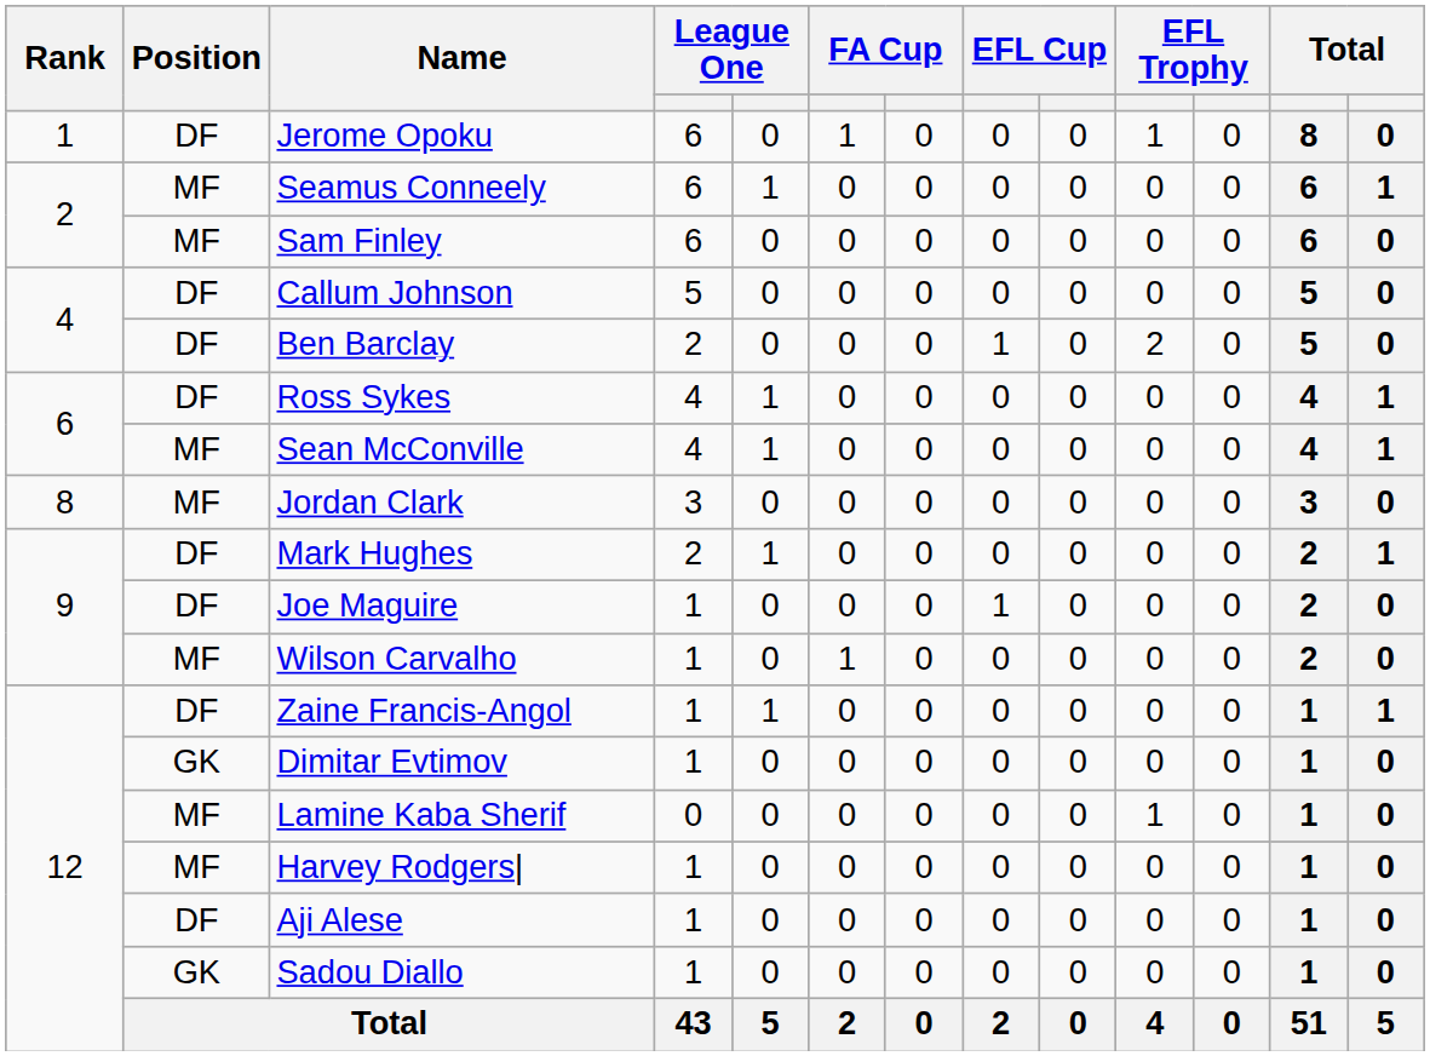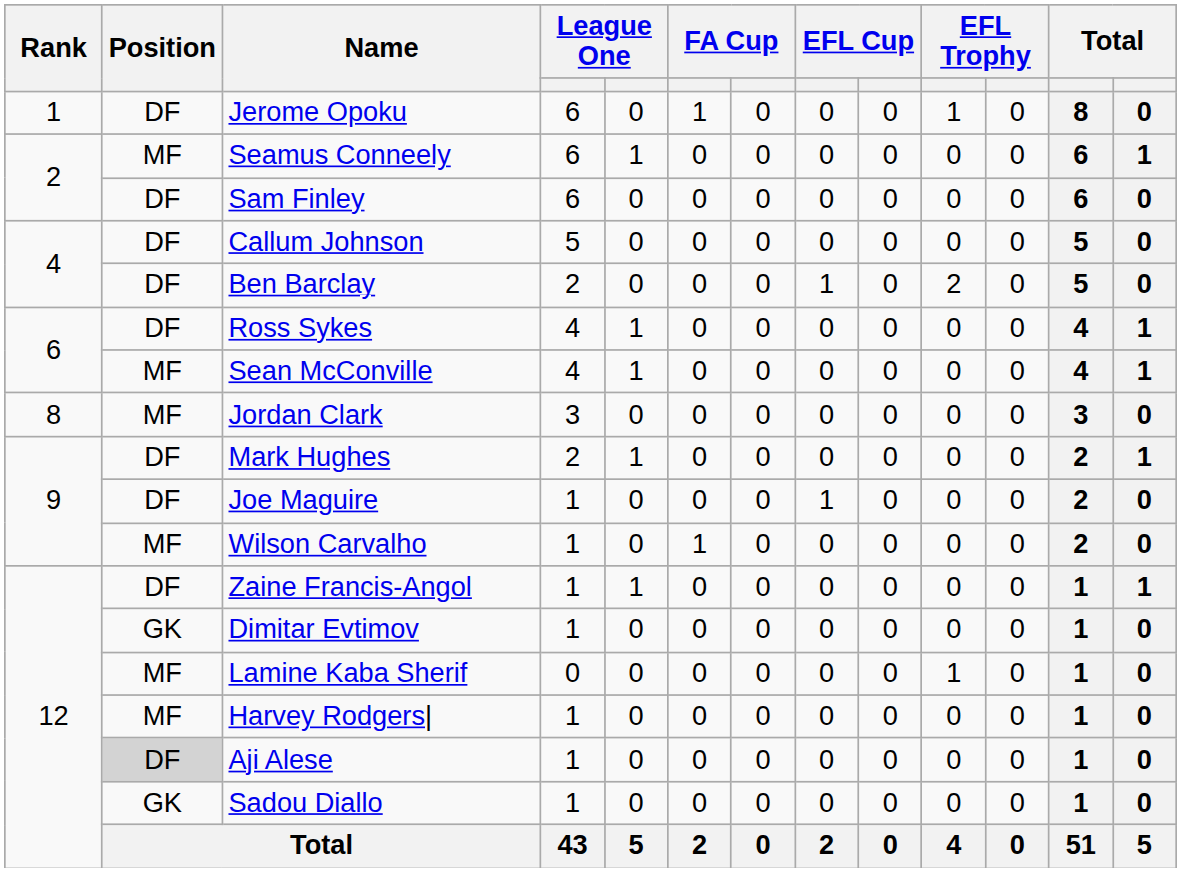 <table class="wikitable" style="text-align: center;">
 <tr>
 <th rowspan="2" style="width:50px;">Rank</th>
 <th rowspan="2" style="width:50px;">Position</th>
 <th rowspan="2" style="width:180px;">Name</th>
 <th colspan="2"><a href='#'>League One</a></th>
 <th colspan="2"><a href='#'>FA Cup</a></th>
 <th colspan="2"><a href='#'>EFL Cup</a></th>
 <th colspan="2"><a href='#'>EFL Trophy</a></th>
 <th colspan="2">Total</th>
 </tr>
 <tr>
 <th style="width:30px;"></th>
 <th style="width:30px;"></th>
 <th style="width:30px;"></th>
 <th style="width:30px;"></th>
 <th style="width:30px;"></th>
 <th style="width:30px;"></th>
 <th style="width:30px;"></th>
 <th style="width:30px;"></th>
 <th style="width:30px;"></th>
 <th style="width:30px;"></th>
 </tr>
 <tr>
 <td rowspan="1">1</td>
 <td>DF</td>
 <td align=left> <a href='#'>Jerome Opoku</a><br></td>
 <td>6</td>
 <td>0<br></td>
 <td>1</td>
 <td>0<br></td>
 <td>0</td>
 <td>0<br></td>
 <td>1</td>
 <td>0<br></td>
 <th>8</th>
 <th>0</th>
 </tr>
 <tr>
 <td rowspan="2">2</td>
 <td>MF</td>
 <td align=left> <a href='#'>Seamus Conneely</a><br></td>
 <td>6</td>
 <td>1<br></td>
 <td>0</td>
 <td>0<br></td>
 <td>0</td>
 <td>0<br></td>
 <td>0</td>
 <td>0<br></td>
 <th>6</th>
 <th>1</th>
 </tr>
 <tr>
-<td>MF</td>
+<td>DF</td>
 <td align=left> <a href='#'>Sam Finley</a><br></td>
 <td>6</td>
 <td>0<br></td>
 <td>0</td>
 <td>0<br></td>
 <td>0</td>
 <td>0<br></td>
 <td>0</td>
 <td>0<br></td>
 <th>6</th>
 <th>0</th>
 </tr>
 <tr>
 <td rowspan="2">4</td>
 <td>DF</td>
 <td align=left> <a href='#'>Callum Johnson</a><br></td>
 <td>5</td>
 <td>0<br></td>
 <td>0</td>
 <td>0<br></td>
 <td>0</td>
 <td>0<br></td>
 <td>0</td>
 <td>0<br></td>
 <th>5</th>
 <th>0</th>
 </tr>
 <tr>
 <td>DF</td>
 <td align=left> <a href='#'>Ben Barclay</a><br></td>
 <td>2</td>
 <td>0<br></td>
 <td>0</td>
 <td>0<br></td>
 <td>1</td>
 <td>0<br></td>
 <td>2</td>
 <td>0<br></td>
 <th>5</th>
 <th>0</th>
 </tr>
 <tr>
 <td rowspan="2">6</td>
 <td>DF</td>
 <td align=left> <a href='#'>Ross Sykes</a><br></td>
 <td>4</td>
 <td>1<br></td>
 <td>0</td>
 <td>0<br></td>
 <td>0</td>
 <td>0<br></td>
 <td>0</td>
 <td>0<br></td>
 <th>4</th>
 <th>1</th>
 </tr>
 <tr>
 <td>MF</td>
 <td align=left> <a href='#'>Sean McConville</a><br></td>
 <td>4</td>
 <td>1<br></td>
 <td>0</td>
 <td>0<br></td>
 <td>0</td>
 <td>0<br></td>
 <td>0</td>
 <td>0<br></td>
 <th>4</th>
 <th>1</th>
 </tr>
 <tr>
 <td rowspan="1">8</td>
 <td>MF</td>
 <td align=left> <a href='#'>Jordan Clark</a><br></td>
 <td>3</td>
 <td>0<br></td>
 <td>0</td>
 <td>0<br></td>
 <td>0</td>
 <td>0<br></td>
 <td>0</td>
 <td>0<br></td>
 <th>3</th>
 <th>0</th>
 </tr>
 <tr>
 <td rowspan="3">9</td>
 <td>DF</td>
 <td align=left> <a href='#'>Mark Hughes</a><br></td>
 <td>2</td>
 <td>1<br></td>
 <td>0</td>
 <td>0<br></td>
 <td>0</td>
 <td>0<br></td>
 <td>0</td>
 <td>0<br></td>
 <th>2</th>
 <th>1</th>
 </tr>
 <tr>
 <td>DF</td>
 <td align=left> <a href='#'>Joe Maguire</a><br></td>
 <td>1</td>
 <td>0<br></td>
 <td>0</td>
 <td>0<br></td>
 <td>1</td>
 <td>0<br></td>
 <td>0</td>
 <td>0<br></td>
 <th>2</th>
 <th>0</th>
 </tr>
 <tr>
 <td>MF</td>
 <td align=left> <a href='#'>Wilson Carvalho</a></td>
 <td>1</td>
 <td>0<br></td>
 <td>1</td>
 <td>0<br></td>
 <td>0</td>
 <td>0<br></td>
 <td>0</td>
 <td>0<br></td>
 <th>2</th>
 <th>0</th>
 </tr>
 <tr>
 <td rowspan="7">12</td>
 <td>DF</td>
 <td align=left> <a href='#'>Zaine Francis-Angol</a><br></td>
 <td>1</td>
 <td>1<br></td>
 <td>0</td>
 <td>0<br></td>
 <td>0</td>
 <td>0<br></td>
 <td>0</td>
 <td>0<br></td>
 <th>1</th>
 <th>1</th>
 </tr>
 <tr>
 <td>GK</td>
 <td align=left> <a href='#'>Dimitar Evtimov</a><br></td>
 <td>1</td>
 <td>0<br></td>
 <td>0</td>
 <td>0<br></td>
 <td>0</td>
 <td>0<br></td>
 <td>0</td>
 <td>0<br></td>
 <th>1</th>
 <th>0</th>
 </tr>
 <tr>
 <td>MF</td>
 <td align=left> <a href='#'>Lamine Kaba Sherif</a><br></td>
 <td>0</td>
 <td>0<br></td>
 <td>0</td>
 <td>0<br></td>
 <td>0</td>
 <td>0<br></td>
 <td>1</td>
 <td>0<br></td>
 <th>1</th>
 <th>0</th>
 </tr>
 <tr>
 <td>MF</td>
 <td align=left> <a href='#'>Harvey Rodgers</a>|<br></td>
 <td>1</td>
 <td>0<br></td>
 <td>0</td>
 <td>0<br></td>
 <td>0</td>
 <td>0<br></td>
 <td>0</td>
 <td>0<br></td>
 <th>1</th>
 <th>0</th>
 </tr>
 <tr>
-<td>DF</td>
+<td style="background: lightgrey;">DF</td>
 <td align=left> <a href='#'>Aji Alese</a><br></td>
 <td>1</td>
 <td>0<br></td>
 <td>0</td>
 <td>0<br></td>
 <td>0</td>
 <td>0<br></td>
 <td>0</td>
 <td>0<br></td>
 <th>1</th>
 <th>0</th>
 </tr>
 <tr>
 <td>GK</td>
 <td align=left> <a href='#'>Sadou Diallo</a><br></td>
 <td>1</td>
 <td>0<br></td>
 <td>0</td>
 <td>0<br></td>
 <td>0</td>
 <td>0<br></td>
 <td>0</td>
 <td>0<br></td>
 <th>1</th>
 <th>0</th>
 </tr>
 <tr>
 <th colspan=2>Total</th>
 <th>43</th>
 <th>5</th>
 <th>2</th>
 <th>0</th>
 <th>2</th>
 <th>0</th>
 <th>4</th>
 <th>0</th>
 <th>51</th>
 <th>5</th>
 </tr>
 </table>
